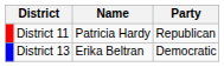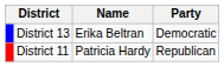 <table class="wikitable">
 <tr>
 <th colspan="2">District</th>
 <th>Name</th>
 <th>Party</th>
 </tr>
 <tr>
+<td style="background:blue;"> </td>
+<td>District 13</td>
+<td>Erika Beltran</td>
+<td>Democratic</td>
+</tr>
+<tr>
 <td style="background:red;"> </td>
 <td>District 11</td>
 <td>Patricia Hardy</td>
 <td>Republican</td>
 </tr>
-<tr>
-<td style="background:blue;"> </td>
-<td>District 13</td>
-<td>Erika Beltran</td>
-<td>Democratic</td>
-</tr>
 </table>
